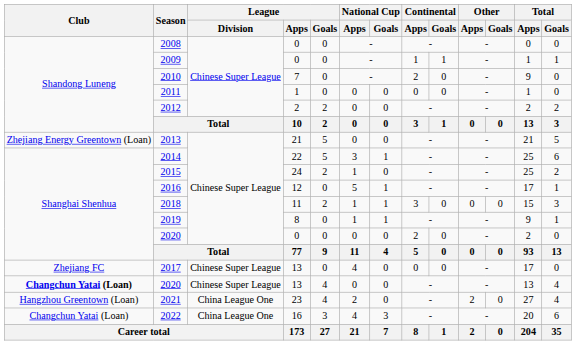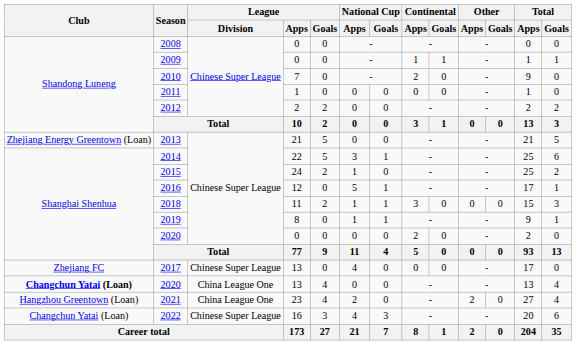 <table class="wikitable" style="text-align: center">
 <tr>
 <th rowspan="2">Club</th>
 <th rowspan="2">Season</th>
 <th colspan="3">League</th>
 <th colspan="2">National Cup</th>
 <th colspan="2">Continental</th>
 <th colspan="2">Other</th>
 <th colspan="2">Total</th>
 </tr>
 <tr>
 <th>Division</th>
 <th>Apps</th>
 <th>Goals</th>
 <th>Apps</th>
 <th>Goals</th>
 <th>Apps</th>
 <th>Goals</th>
 <th>Apps</th>
 <th>Goals</th>
 <th>Apps</th>
 <th>Goals</th>
 </tr>
 <tr>
 <td rowspan="6"><a href='#'>Shandong Luneng</a></td>
 <td><a href='#'>2008</a></td>
 <td rowspan="5"><a href='#'>Chinese Super League</a></td>
 <td>0</td>
 <td>0</td>
 <td colspan="2">-</td>
 <td colspan="2">-</td>
 <td colspan="2">-</td>
 <td>0</td>
 <td>0</td>
 </tr>
 <tr>
 <td><a href='#'>2009</a></td>
 <td>0</td>
 <td>0</td>
 <td colspan="2">-</td>
 <td>1</td>
 <td>1</td>
 <td colspan="2">-</td>
 <td>1</td>
 <td>1</td>
 </tr>
 <tr>
 <td><a href='#'>2010</a></td>
 <td>7</td>
 <td>0</td>
 <td colspan="2">-</td>
 <td>2</td>
 <td>0</td>
 <td colspan="2">-</td>
 <td>9</td>
 <td>0</td>
 </tr>
 <tr>
 <td><a href='#'>2011</a></td>
 <td>1</td>
 <td>0</td>
 <td>0</td>
 <td>0</td>
 <td>0</td>
 <td>0</td>
 <td colspan="2">-</td>
 <td>1</td>
 <td>0</td>
 </tr>
 <tr>
 <td><a href='#'>2012</a></td>
 <td>2</td>
 <td>2</td>
 <td>0</td>
 <td>0</td>
 <td colspan="2">-</td>
 <td colspan="2">-</td>
 <td>2</td>
 <td>2</td>
 </tr>
 <tr>
 <th colspan="2"><strong>Total</strong></th>
 <th>10</th>
 <th>2</th>
 <th>0</th>
 <th>0</th>
 <th>3</th>
 <th>1</th>
 <th>0</th>
 <th>0</th>
 <th>13</th>
 <th>3</th>
 </tr>
 <tr>
 <td><a href='#'>Zhejiang Energy Greentown</a> (Loan)</td>
 <td><a href='#'>2013</a></td>
 <td rowspan=7>Chinese Super League</td>
 <td>21</td>
 <td>5</td>
 <td>0</td>
 <td>0</td>
 <td colspan="2">-</td>
 <td colspan="2">-</td>
 <td>21</td>
 <td>5</td>
 </tr>
 <tr>
 <td rowspan=7><a href='#'>Shanghai Shenhua</a></td>
 <td><a href='#'>2014</a></td>
 <td>22</td>
 <td>5</td>
 <td>3</td>
 <td>1</td>
 <td colspan="2">-</td>
 <td colspan="2">-</td>
 <td>25</td>
 <td>6</td>
 </tr>
 <tr>
 <td><a href='#'>2015</a></td>
 <td>24</td>
 <td>2</td>
 <td>1</td>
 <td>0</td>
 <td colspan="2">-</td>
 <td colspan="2">-</td>
 <td>25</td>
 <td>2</td>
 </tr>
 <tr>
 <td><a href='#'>2016</a></td>
 <td>12</td>
 <td>0</td>
 <td>5</td>
 <td>1</td>
 <td colspan="2">-</td>
 <td colspan="2">-</td>
 <td>17</td>
 <td>1</td>
 </tr>
 <tr>
 <td><a href='#'>2018</a></td>
 <td>11</td>
 <td>2</td>
 <td>1</td>
 <td>1</td>
 <td>3</td>
 <td>0</td>
 <td>0</td>
 <td>0</td>
 <td>15</td>
 <td>3</td>
 </tr>
 <tr>
 <td><a href='#'>2019</a></td>
 <td>8</td>
 <td>0</td>
 <td>1</td>
 <td>1</td>
 <td colspan="2">-</td>
 <td colspan="2">-</td>
 <td>9</td>
 <td>1</td>
 </tr>
 <tr>
 <td><a href='#'>2020</a></td>
 <td>0</td>
 <td>0</td>
 <td>0</td>
 <td>0</td>
 <td>2</td>
 <td>0</td>
 <td colspan="2">-</td>
 <td>2</td>
 <td>0</td>
 </tr>
 <tr>
 <th colspan="2"><strong>Total</strong></th>
 <th>77</th>
 <th>9</th>
 <th>11</th>
 <th>4</th>
 <th>5</th>
 <th>0</th>
 <th>0</th>
 <th>0</th>
 <th>93</th>
 <th>13</th>
 </tr>
 <tr>
 <td><a href='#'>Zhejiang FC</a></td>
 <td><a href='#'>2017</a></td>
 <td>Chinese Super League</td>
 <td>13</td>
 <td>0</td>
 <td>4</td>
 <td>0</td>
 <td>0</td>
 <td>0</td>
 <td colspan="2">-</td>
 <td>17</td>
 <td>0</td>
 </tr>
 <tr>
 <td><strong><a href='#'>Changchun Yatai</a> (Loan)</strong></td>
 <td><a href='#'>2020</a></td>
-<td>Chinese Super League</td>
+<td>China League One</td>
 <td>13</td>
 <td>4</td>
 <td>0</td>
 <td>0</td>
 <td colspan="2">-</td>
 <td colspan="2">-</td>
 <td>13</td>
 <td>4</td>
 </tr>
 <tr>
 <td><a href='#'>Hangzhou Greentown</a> (Loan)</td>
 <td><a href='#'>2021</a></td>
 <td>China League One</td>
 <td>23</td>
 <td>4</td>
 <td>2</td>
 <td>0</td>
 <td colspan="2">-</td>
 <td>2</td>
 <td>0</td>
 <td>27</td>
 <td>4</td>
 </tr>
 <tr>
 <td><a href='#'>Changchun Yatai</a> (Loan)</td>
 <td><a href='#'>2022</a></td>
-<td>China League One</td>
+<td>Chinese Super League</td>
 <td>16</td>
 <td>3</td>
 <td>4</td>
 <td>3</td>
 <td colspan="2">-</td>
 <td colspan="2">-</td>
 <td>20</td>
 <td>6</td>
 </tr>
 <tr>
 <th colspan="3">Career total</th>
 <th>173</th>
 <th>27</th>
 <th>21</th>
 <th>7</th>
 <th>8</th>
 <th>1</th>
 <th>2</th>
 <th>0</th>
 <th>204</th>
 <th>35</th>
 </tr>
 </table>
